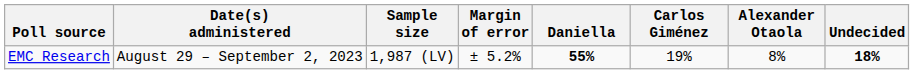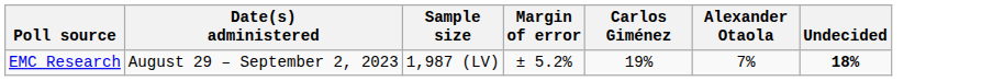 <table class="wikitable" style="font-size:90%;text-align:center;">
 <tr style="vertical-align:bottom">
 <th>Poll source</th>
 <th>Date(s)<br>administered</th>
 <th>Sample<br>size</th>
 <th>Margin<br>of error</th>
-<th style="width:75px;">Daniella<br></th>
 <th style="width:75px;">Carlos<br>Giménez</th>
 <th style="width:75px;">Alexander<br>Otaola</th>
 <th>Undecided</th>
 </tr>
 <tr>
 <td style="text-align:left;"><a href='#'>EMC Research</a></td>
 <td>August 29 – September 2, 2023</td>
 <td>1,987 (LV)</td>
 <td>± 5.2%</td>
-<td><strong>55%</strong></td>
 <td>19%</td>
-<td>8%</td>
+<td>7%</td>
 <td><strong>18%</strong></td>
 </tr>
 </table>
